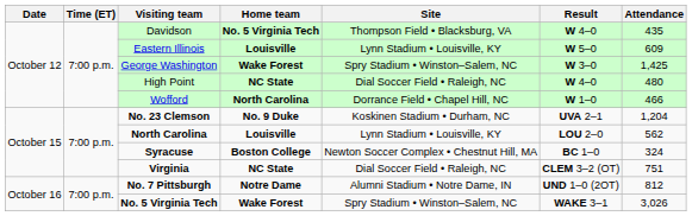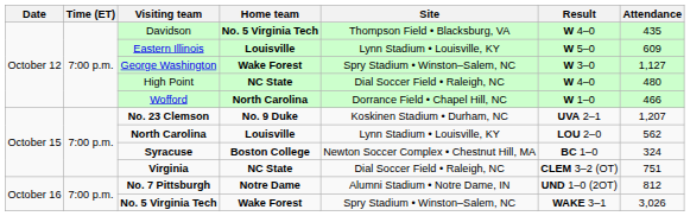 <table class="wikitable" style="font-size:95%; text-align: center;">
 <tr>
 <th>Date</th>
 <th>Time (ET)</th>
 <th>Visiting team</th>
 <th>Home team</th>
 <th>Site</th>
 <th>Result</th>
 <th>Attendance</th>
 </tr>
 <tr>
 <td rowspan=5>October 12</td>
 <td rowspan=5>7:00 p.m.</td>
 <td style="background:#cfc;">Davidson</td>
 <td style="background:#cfc;"><strong>No. 5 Virginia Tech</strong></td>
 <td style="background:#cfc;">Thompson Field • Blacksburg, VA</td>
 <td style="background:#cfc;"><strong>W</strong> 4–0</td>
 <td style="background:#cfc;">435</td>
 </tr>
 <tr>
 <td style="background:#cfc;"><a href='#'>Eastern Illinois</a></td>
 <td style="background:#cfc;"><strong>Louisville</strong></td>
 <td style="background:#cfc;">Lynn Stadium • Louisville, KY</td>
 <td style="background:#cfc;"><strong>W</strong> 5–0</td>
 <td style="background:#cfc;">609</td>
 </tr>
 <tr>
 <td style="background:#cfc;"><a href='#'>George Washington</a></td>
 <td style="background:#cfc;"><strong>Wake Forest</strong></td>
 <td style="background:#cfc;">Spry Stadium • Winston–Salem, NC</td>
 <td style="background:#cfc;"><strong>W</strong> 3–0</td>
-<td style="background:#cfc;">1,425</td>
+<td style="background:#cfc;">1,127</td>
 </tr>
 <tr>
 <td style="background:#cfc;">High Point</td>
 <td style="background:#cfc;"><strong>NC State</strong></td>
 <td style="background:#cfc;">Dial Soccer Field • Raleigh, NC</td>
 <td style="background:#cfc;"><strong>W</strong> 4–0</td>
 <td style="background:#cfc;">480</td>
 </tr>
 <tr>
 <td style="background:#cfc;"><a href='#'>Wofford</a></td>
 <td style="background:#cfc;"><strong>North Carolina</strong></td>
 <td style="background:#cfc;">Dorrance Field • Chapel Hill, NC</td>
 <td style="background:#cfc;"><strong>W</strong> 1–0</td>
 <td style="background:#cfc;">466</td>
 </tr>
 <tr>
 <td rowspan=4>October 15</td>
 <td rowspan=4>7:00 p.m.</td>
 <td><strong>No. 23 Clemson</strong></td>
 <td><strong>No. 9 Duke</strong></td>
 <td>Koskinen Stadium • Durham, NC</td>
 <td><strong>UVA</strong> 2–1</td>
-<td>1,204</td>
+<td>1,207</td>
 </tr>
 <tr>
 <td><strong>North Carolina</strong></td>
 <td><strong>Louisville</strong></td>
 <td>Lynn Stadium • Louisville, KY</td>
 <td><strong>LOU</strong> 2–0</td>
 <td>562</td>
 </tr>
 <tr>
 <td><strong>Syracuse</strong></td>
 <td><strong>Boston College</strong></td>
 <td>Newton Soccer Complex • Chestnut Hill, MA</td>
 <td><strong>BC</strong> 1–0</td>
 <td>324</td>
 </tr>
 <tr>
 <td><strong>Virginia</strong></td>
 <td><strong>NC State</strong></td>
 <td>Dial Soccer Field • Raleigh, NC</td>
 <td><strong>CLEM</strong> 3–2 (OT)</td>
 <td>751</td>
 </tr>
 <tr>
 <td rowspan=2>October 16</td>
 <td rowspan=2>7:00 p.m.</td>
 <td><strong>No. 7 Pittsburgh</strong></td>
 <td><strong>Notre Dame</strong></td>
 <td>Alumni Stadium • Notre Dame, IN</td>
 <td><strong>UND</strong> 1–0 (2OT)</td>
 <td>812</td>
 </tr>
 <tr>
 <td><strong>No. 5 Virginia Tech</strong></td>
 <td><strong>Wake Forest</strong></td>
 <td>Spry Stadium • Winston–Salem, NC</td>
 <td><strong>WAKE</strong> 3–1</td>
 <td>3,026</td>
 </tr>
 </table>
